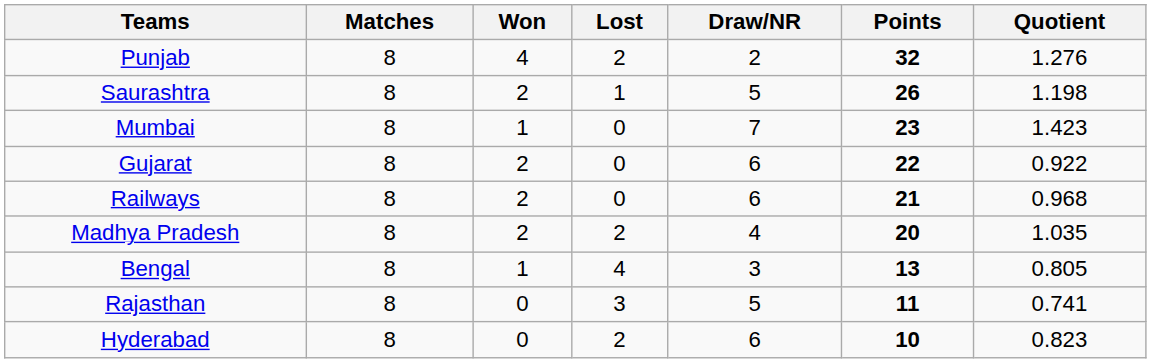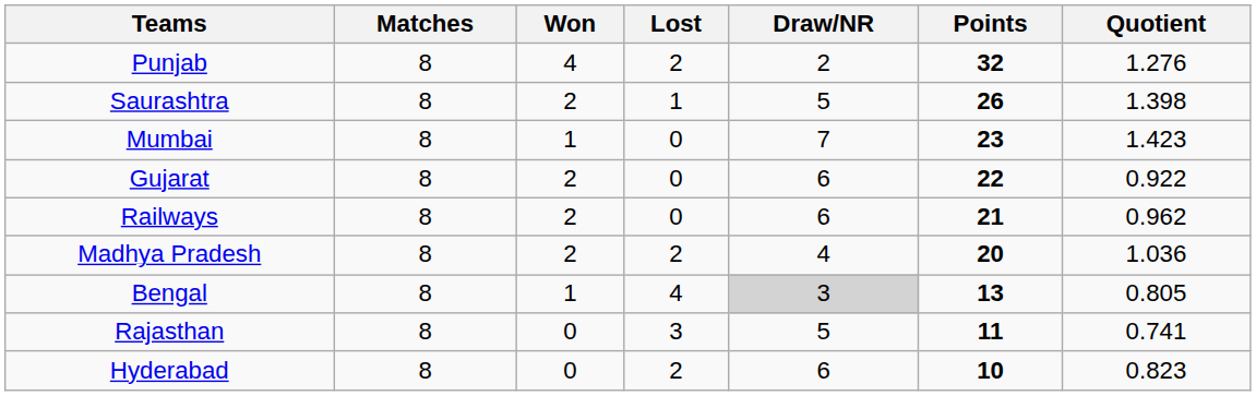 <table class="wikitable sortable" style="text-align: center; width:65%">
 <tr>
 <th>Teams</th>
 <th>Matches</th>
 <th>Won</th>
 <th>Lost</th>
 <th>Draw/NR</th>
 <th>Points</th>
 <th>Quotient</th>
 </tr>
 <tr -bgcolor="#ccffcc">
 <td><a href='#'>Punjab</a></td>
 <td>8</td>
 <td>4</td>
 <td>2</td>
 <td>2</td>
 <td><strong>32</strong></td>
 <td>1.276</td>
 </tr>
 <tr -bgcolor="#ccffcc">
 <td><a href='#'>Saurashtra</a></td>
 <td>8</td>
 <td>2</td>
 <td>1</td>
 <td>5</td>
 <td><strong>26</strong></td>
-<td>1.198</td>
+<td>1.398</td>
 </tr>
 <tr -bgcolor="#ccffcc">
 <td><a href='#'>Mumbai</a></td>
 <td>8</td>
 <td>1</td>
 <td>0</td>
 <td>7</td>
 <td><strong>23</strong></td>
 <td>1.423</td>
 </tr>
 <tr>
 <td><a href='#'>Gujarat</a></td>
 <td>8</td>
 <td>2</td>
 <td>0</td>
 <td>6</td>
 <td><strong>22</strong></td>
 <td>0.922</td>
 </tr>
 <tr>
 <td><a href='#'>Railways</a></td>
 <td>8</td>
 <td>2</td>
 <td>0</td>
 <td>6</td>
 <td><strong>21</strong></td>
-<td>0.968</td>
+<td>0.962</td>
 </tr>
 <tr>
 <td><a href='#'>Madhya Pradesh</a></td>
 <td>8</td>
 <td>2</td>
 <td>2</td>
 <td>4</td>
 <td><strong>20</strong></td>
-<td>1.035</td>
+<td>1.036</td>
 </tr>
 <tr>
 <td><a href='#'>Bengal</a></td>
 <td>8</td>
 <td>1</td>
 <td>4</td>
-<td>3</td>
+<td style="background: lightgrey;">3</td>
 <td><strong>13</strong></td>
 <td>0.805</td>
 </tr>
 <tr>
 <td><a href='#'>Rajasthan</a></td>
 <td>8</td>
 <td>0</td>
 <td>3</td>
 <td>5</td>
 <td><strong>11</strong></td>
 <td>0.741</td>
 </tr>
 <tr -bgcolor="#FFCCCC">
 <td><a href='#'>Hyderabad</a></td>
 <td>8</td>
 <td>0</td>
 <td>2</td>
 <td>6</td>
 <td><strong>10</strong></td>
 <td>0.823</td>
 </tr>
 </table>
